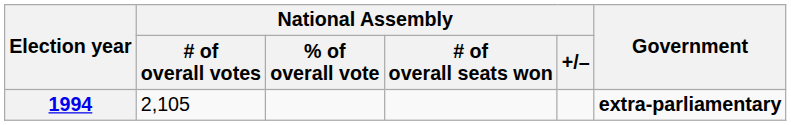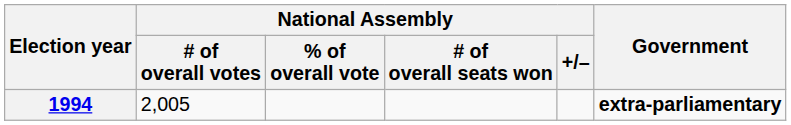 <table class=wikitable>
 <tr>
 <th rowspan=2>Election year</th>
 <th colspan=4>National Assembly</th>
 <th rowspan=2>Government</th>
 </tr>
 <tr>
 <th># of<br>overall votes</th>
 <th>% of<br>overall vote</th>
 <th># of<br>overall seats won</th>
 <th>+/–</th>
 </tr>
 <tr>
 <th><a href='#'>1994</a></th>
-<td>2,105</td>
+<td>2,005</td>
 <td></td>
 <td></td>
 <td></td>
 <td><strong>extra-parliamentary</strong></td>
 </tr>
 </table>
